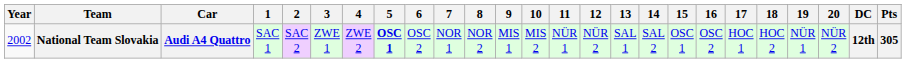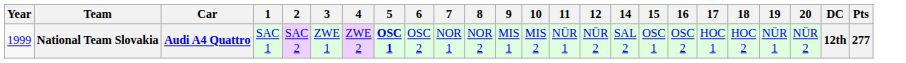 <table class="wikitable" border="1" style="text-align:center; font-size:85%;">
 <tr>
 <th>Year</th>
 <th>Team</th>
 <th>Car</th>
 <th>1</th>
 <th>2</th>
 <th>3</th>
 <th>4</th>
 <th>5</th>
 <th>6</th>
 <th>7</th>
 <th>8</th>
 <th>9</th>
 <th>10</th>
 <th>11</th>
 <th>12</th>
-<th>13</th>
 <th>14</th>
 <th>15</th>
 <th>16</th>
 <th>17</th>
 <th>18</th>
 <th>19</th>
 <th>20</th>
 <th>DC</th>
 <th>Pts</th>
 </tr>
 <tr>
-<td><a href='#'>2002</a></td>
+<td><a href='#'>1999</a></td>
 <th>National Team Slovakia</th>
 <th><a href='#'>Audi A4 Quattro</a></th>
 <td style="background:#DFFFDF;"><a href='#'>SAC<br>1</a><br></td>
 <td style="background:#EFCFFF;"><a href='#'>SAC<br>2</a><br></td>
 <td style="background:#DFFFDF;"><a href='#'>ZWE<br>1</a><br></td>
 <td style="background:#EFCFFF;"><a href='#'>ZWE<br>2</a><br></td>
 <td style="background:#DFFFDF;"><strong><a href='#'>OSC<br>1</a><br></strong></td>
 <td style="background:#DFFFDF;"><a href='#'>OSC<br>2</a><br></td>
 <td style="background:#DFFFDF;"><a href='#'>NOR<br>1</a><br></td>
 <td style="background:#DFFFDF;"><a href='#'>NOR<br>2</a><br></td>
 <td style="background:#DFFFDF;"><a href='#'>MIS<br>1</a><br></td>
 <td style="background:#DFFFDF;"><a href='#'>MIS<br>2</a><br></td>
 <td style="background:#DFFFDF;"><a href='#'>NÜR<br>1</a><br></td>
 <td style="background:#DFFFDF;"><a href='#'>NÜR<br>2</a><br></td>
-<td style="background:#DFFFDF;"><a href='#'>SAL<br>1</a><br></td>
 <td style="background:#DFFFDF;"><a href='#'>SAL<br>2</a><br></td>
 <td style="background:#DFFFDF;"><a href='#'>OSC<br>1</a><br></td>
 <td style="background:#DFFFDF;"><a href='#'>OSC<br>2</a><br></td>
 <td style="background:#DFFFDF;"><a href='#'>HOC<br>1</a><br></td>
 <td style="background:#DFFFDF;"><a href='#'>HOC<br>2</a><br></td>
 <td style="background:#DFFFDF;"><a href='#'>NÜR<br>1</a><br></td>
 <td style="background:#DFFFDF;"><a href='#'>NÜR<br>2</a><br></td>
 <th>12th</th>
-<th>305</th>
+<th>277</th>
 </tr>
 </table>
